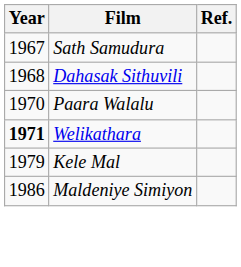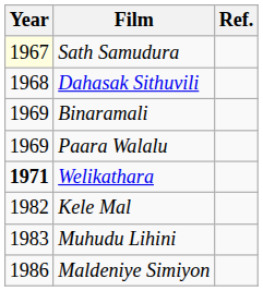 <table class="wikitable">
 <tr>
 <th>Year</th>
 <th>Film</th>
 <th>Ref.</th>
 </tr>
 <tr>
-<td>1967</td>
+<td style="background: lightyellow;">1967</td>
 <td><em>Sath Samudura</em></td>
 <td></td>
 </tr>
 <tr>
 <td>1968</td>
 <td><em><a href='#'>Dahasak Sithuvili</a></em></td>
 <td></td>
 </tr>
 <tr>
-<td>1970</td>
+<td>1969</td>
+<td><em>Binaramali</em></td>
+<td></td>
+</tr>
+<tr>
+<td>1969</td>
 <td><em>Paara Walalu</em></td>
 <td></td>
 </tr>
 <tr>
 <td><strong>1971</strong></td>
 <td><em><a href='#'>Welikathara</a></em></td>
 <td></td>
 </tr>
 <tr>
-<td>1979</td>
+<td>1982</td>
 <td><em>Kele Mal</em></td>
+<td></td>
+</tr>
+<tr>
+<td>1983</td>
+<td><em>Muhudu Lihini</em></td>
 <td></td>
 </tr>
 <tr>
 <td>1986</td>
 <td><em>Maldeniye Simiyon</em></td>
 <td></td>
 </tr>
 </table>
